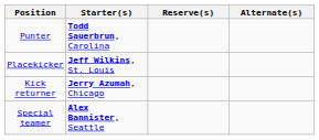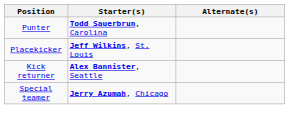 <table class="wikitable" style="width:75%;">
 <tr>
 <th style="width:10%;">Position</th>
 <th style="width:30%;">Starter(s)</th>
-<th style="width:30%;">Reserve(s)</th>
 <th style="width:30%;">Alternate(s)</th>
 </tr>
 <tr>
 <td align=center><a href='#'>Punter</a></td>
 <td> <strong><a href='#'>Todd Sauerbrun</a></strong>, <a href='#'>Carolina</a></td>
 <td></td>
-<td></td>
 </tr>
 <tr>
 <td align=center><a href='#'>Placekicker</a></td>
 <td> <strong><a href='#'>Jeff Wilkins</a></strong>, <a href='#'>St. Louis</a></td>
 <td></td>
-<td></td>
 </tr>
 <tr>
 <td align=center><a href='#'>Kick returner</a></td>
-<td> <strong><a href='#'>Jerry Azumah</a></strong>, <a href='#'>Chicago</a></td>
-<td></td>
+<td> <strong><a href='#'>Alex Bannister</a></strong>, <a href='#'>Seattle</a></td>
 <td></td>
 </tr>
 <tr>
 <td align=center><a href='#'>Special teamer</a></td>
-<td> <strong><a href='#'>Alex Bannister</a></strong>, <a href='#'>Seattle</a></td>
-<td></td>
+<td> <strong><a href='#'>Jerry Azumah</a></strong>, <a href='#'>Chicago</a></td>
 <td></td>
 </tr>
 </table>
